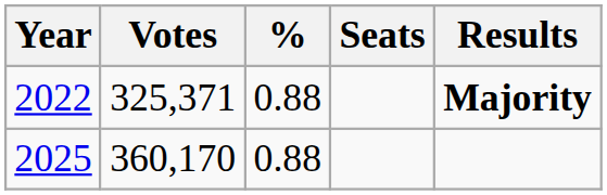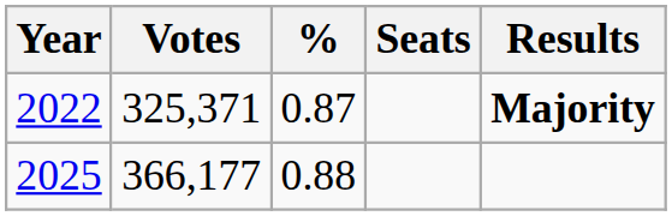 <table class="wikitable" style="text-align:center">
 <tr>
 <th>Year</th>
 <th>Votes</th>
 <th>%</th>
 <th>Seats</th>
 <th>Results</th>
 </tr>
 <tr>
 <td><a href='#'>2022</a></td>
 <td>325,371</td>
-<td>0.88</td>
+<td>0.87</td>
 <td></td>
 <td><strong>Majority</strong></td>
 </tr>
 <tr>
 <td><a href='#'>2025</a></td>
-<td>360,170</td>
+<td>366,177</td>
 <td>0.88</td>
 <td></td>
 <td></td>
 </tr>
 </table>
